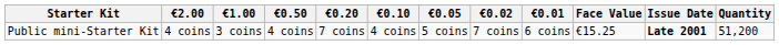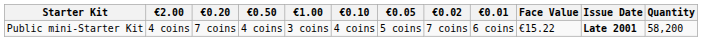 <table class="wikitable">
 <tr>
 <th>Starter Kit</th>
 <th>€2.00</th>
+<th>€0.20</th>
+<th>€0.50</th>
 <th>€1.00</th>
-<th>€0.50</th>
-<th>€0.20</th>
 <th>€0.10</th>
 <th>€0.05</th>
 <th>€0.02</th>
 <th>€0.01</th>
 <th>Face Value</th>
 <th>Issue Date</th>
 <th>Quantity</th>
 </tr>
 <tr>
 <td>Public mini-Starter Kit</td>
 <td>4 coins</td>
+<td>7 coins</td>
+<td>4 coins</td>
 <td>3 coins</td>
-<td>4 coins</td>
-<td>7 coins</td>
 <td>4 coins</td>
 <td>5 coins</td>
 <td>7 coins</td>
 <td>6 coins</td>
-<td>€15.25</td>
+<td>€15.22</td>
 <td><strong>Late 2001</strong></td>
-<td>51,200</td>
+<td>58,200</td>
 </tr>
 </table>
